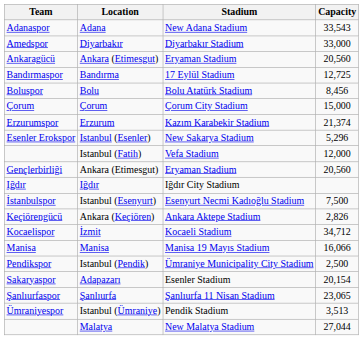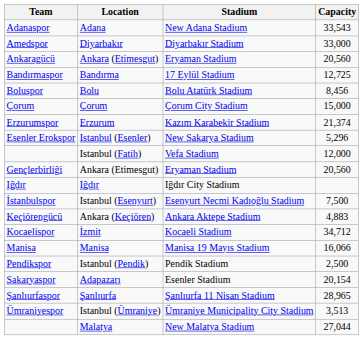 <table class="wikitable sortable" style="text-align: left;">
 <tr>
 <th>Team</th>
 <th>Location</th>
 <th>Stadium</th>
 <th>Capacity</th>
 </tr>
 <tr>
 <td><a href='#'>Adanaspor</a></td>
 <td><a href='#'>Adana</a></td>
 <td><a href='#'>New Adana Stadium</a></td>
 <td align=center>33,543</td>
 </tr>
 <tr>
 <td><a href='#'>Amedspor</a></td>
 <td><a href='#'>Diyarbakır</a></td>
 <td><a href='#'>Diyarbakır Stadium</a></td>
 <td align="center">33,000</td>
 </tr>
 <tr>
 <td><a href='#'>Ankaragücü</a></td>
 <td><a href='#'>Ankara</a> (<a href='#'>Etimesgut</a>)</td>
 <td><a href='#'>Eryaman Stadium</a></td>
 <td align="center">20,560</td>
 </tr>
 <tr>
 <td><a href='#'>Bandırmaspor</a></td>
 <td><a href='#'>Bandırma</a></td>
 <td><a href='#'>17 Eylül Stadium</a></td>
 <td align="center">12,725</td>
 </tr>
 <tr>
 <td><a href='#'>Boluspor</a></td>
 <td><a href='#'>Bolu</a></td>
 <td><a href='#'>Bolu Atatürk Stadium</a></td>
 <td align="center">8,456</td>
 </tr>
 <tr>
 <td><a href='#'>Çorum</a></td>
 <td><a href='#'>Çorum</a></td>
 <td><a href='#'>Çorum City Stadium</a></td>
 <td align="center">15,000</td>
 </tr>
 <tr>
 <td><a href='#'>Erzurumspor</a></td>
 <td><a href='#'>Erzurum</a></td>
 <td><a href='#'>Kazım Karabekir Stadium</a></td>
 <td align="center">21,374</td>
 </tr>
 <tr>
 <td><a href='#'>Esenler Erokspor</a></td>
 <td><a href='#'>Istanbul</a> (<a href='#'>Esenler</a>)</td>
 <td><a href='#'>New Sakarya Stadium</a></td>
 <td align="center">5,296</td>
 </tr>
 <tr>
 <td align=left><a href='#'></a></td>
 <td>Istanbul (<a href='#'>Fatih</a>)</td>
 <td align=left><a href='#'>Vefa Stadium</a></td>
 <td align="center">12,000</td>
 </tr>
 <tr>
 <td><a href='#'>Gençlerbirliği</a></td>
 <td>Ankara (Etimesgut)</td>
 <td><a href='#'>Eryaman Stadium</a></td>
 <td align="center">20,560</td>
 </tr>
 <tr>
 <td><a href='#'>Iğdır</a></td>
 <td><a href='#'>Iğdır</a></td>
 <td>Iğdır City Stadium</td>
 <td align=center></td>
 </tr>
 <tr>
 <td align=left><a href='#'>İstanbulspor</a></td>
 <td>Istanbul (<a href='#'>Esenyurt</a>)</td>
 <td><a href='#'>Esenyurt Necmi Kadıoğlu Stadium</a></td>
 <td align="center">7,500</td>
 </tr>
 <tr>
 <td><a href='#'>Keçiörengücü</a></td>
 <td>Ankara (<a href='#'>Keçiören</a>)</td>
 <td><a href='#'>Ankara Aktepe Stadium</a></td>
-<td align="center">2,826</td>
+<td align="center">4,883</td>
 </tr>
 <tr>
 <td><a href='#'>Kocaelispor</a></td>
 <td><a href='#'>İzmit</a></td>
 <td><a href='#'>Kocaeli Stadium</a></td>
 <td align="center">34,712</td>
 </tr>
 <tr>
 <td><a href='#'>Manisa</a></td>
 <td><a href='#'>Manisa</a></td>
 <td><a href='#'>Manisa 19 Mayıs Stadium</a></td>
 <td align="center">16,066</td>
 </tr>
 <tr>
 <td align=left><a href='#'>Pendikspor</a></td>
 <td>Istanbul (<a href='#'>Pendik</a>)</td>
-<td><a href='#'>Ümraniye Municipality City Stadium</a></td>
+<td>Pendik Stadium</td>
 <td align="center">2,500</td>
 </tr>
 <tr>
 <td><a href='#'>Sakaryaspor</a></td>
 <td><a href='#'>Adapazarı</a></td>
 <td>Esenler Stadium</td>
 <td align="center">20,154</td>
 </tr>
 <tr>
 <td><a href='#'>Şanlıurfaspor</a></td>
 <td><a href='#'>Şanlıurfa</a></td>
 <td><a href='#'>Şanlıurfa 11 Nisan Stadium</a></td>
-<td align="center">23,065</td>
+<td align="center">28,965</td>
 </tr>
 <tr>
 <td><a href='#'>Ümraniyespor</a></td>
 <td>Istanbul (<a href='#'>Ümraniye</a>)</td>
-<td>Pendik Stadium</td>
+<td><a href='#'>Ümraniye Municipality City Stadium</a></td>
 <td align=center>3,513</td>
 </tr>
 <tr>
 <td><a href='#'></a></td>
 <td><a href='#'>Malatya</a></td>
 <td><a href='#'>New Malatya Stadium</a></td>
 <td align=center>27,044</td>
 </tr>
 </table>
